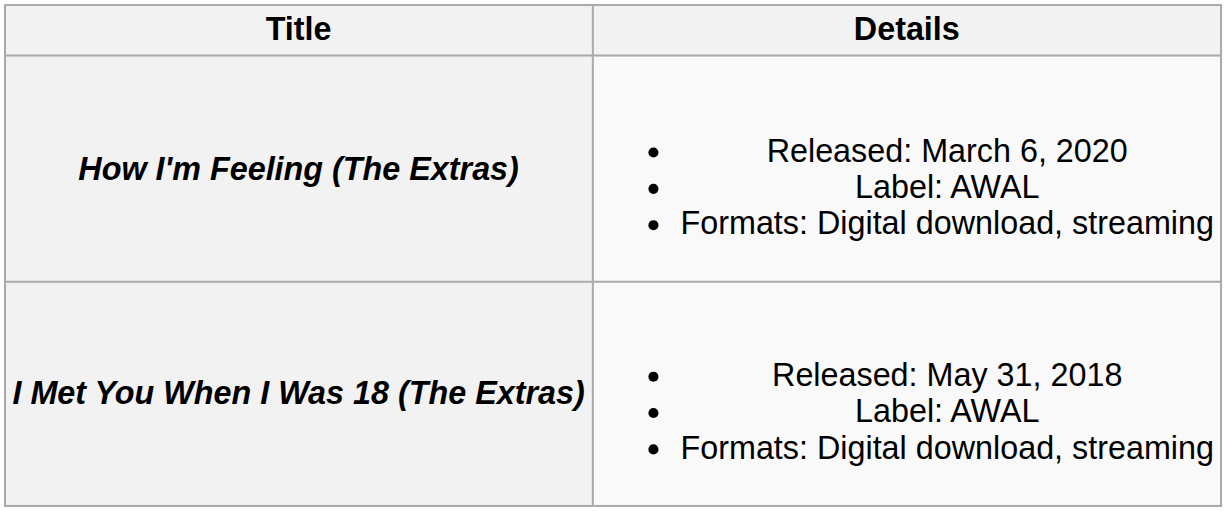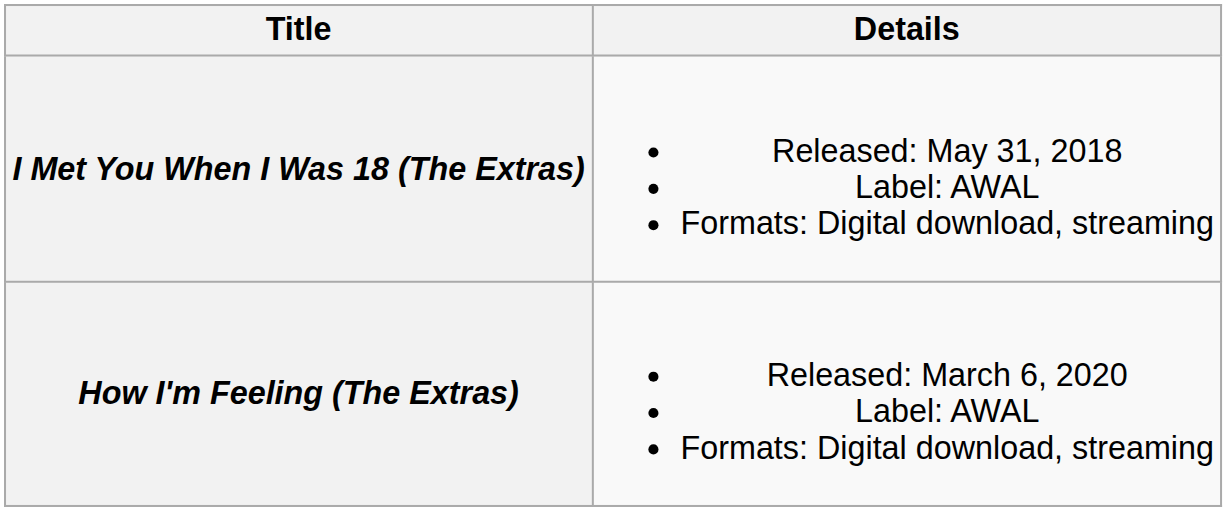 <table class="wikitable plainrowheaders" style="text-align:center">
 <tr>
 <th scope="col">Title</th>
 <th scope="col">Details</th>
 </tr>
 <tr>
+<th scope="row"><em>I Met You When I Was 18 (The Extras)</em></th>
+<td><br><ul><li>Released: May 31, 2018</li><li>Label: AWAL</li><li>Formats: Digital download, streaming</li></ul></td>
+</tr>
+<tr>
 <th scope="row"><em>How I'm Feeling (The Extras)</em></th>
 <td><br><ul><li>Released: March 6, 2020</li><li>Label: AWAL</li><li>Formats: Digital download, streaming</li></ul></td>
 </tr>
-<tr>
-<th scope="row"><em>I Met You When I Was 18 (The Extras)</em></th>
-<td><br><ul><li>Released: May 31, 2018</li><li>Label: AWAL</li><li>Formats: Digital download, streaming</li></ul></td>
-</tr>
 </table>
